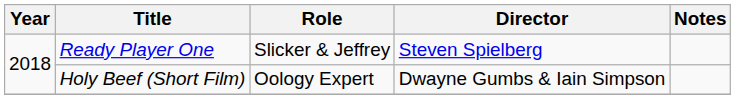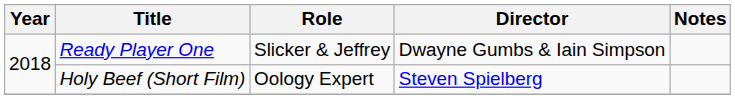 <table class="wikitable sortable">
 <tr>
 <th>Year</th>
 <th>Title</th>
 <th>Role</th>
 <th>Director</th>
 <th class="unsortable">Notes</th>
 </tr>
 <tr>
 <td rowspan=2>2018</td>
 <td><em><a href='#'>Ready Player One</a></em></td>
 <td>Slicker & Jeffrey</td>
-<td><a href='#'>Steven Spielberg</a></td>
+<td>Dwayne Gumbs & Iain Simpson</td>
 <td></td>
 </tr>
 <tr>
 <td><em>Holy Beef (Short Film)</em></td>
 <td>Oology Expert</td>
-<td>Dwayne Gumbs & Iain Simpson</td>
+<td><a href='#'>Steven Spielberg</a></td>
 <td></td>
 </tr>
 <tr>
 </tr>
 </table>
